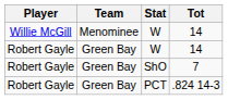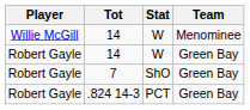 <table class="wikitable" style="text-align:center">
 <tr>
 <th>Player</th>
+<th>Tot</th>
+<th>Stat</th>
 <th>Team</th>
-<th>Stat</th>
-<th>Tot</th>
 </tr>
 <tr>
 <td><a href='#'>Willie McGill</a></td>
+<td>14</td>
+<td>W</td>
 <td>Menominee</td>
-<td>W</td>
-<td>14</td>
 </tr>
 <tr>
 <td>Robert Gayle</td>
+<td>14</td>
+<td>W</td>
 <td>Green Bay</td>
-<td>W</td>
-<td>14</td>
 </tr>
 <tr>
 <td>Robert Gayle</td>
+<td>7</td>
+<td>ShO</td>
 <td>Green Bay</td>
-<td>ShO</td>
-<td>7</td>
 </tr>
 <tr>
 <td>Robert Gayle</td>
+<td>.824 14-3</td>
+<td>PCT</td>
 <td>Green Bay</td>
-<td>PCT</td>
-<td>.824 14-3</td>
 </tr>
 </table>
